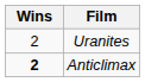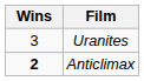 <table class="wikitable sortable" style="text-align: center;">
 <tr>
 <th scope="col" width="55">Wins</th>
 <th scope="col" align="center">Film</th>
 </tr>
 <tr>
-<td>2</td>
+<td>3</td>
 <td><em>Uranites</em></td>
 </tr>
 <tr>
 <td><strong>2</strong></td>
 <td><em>Anticlimax</em></td>
 </tr>
 </table>
